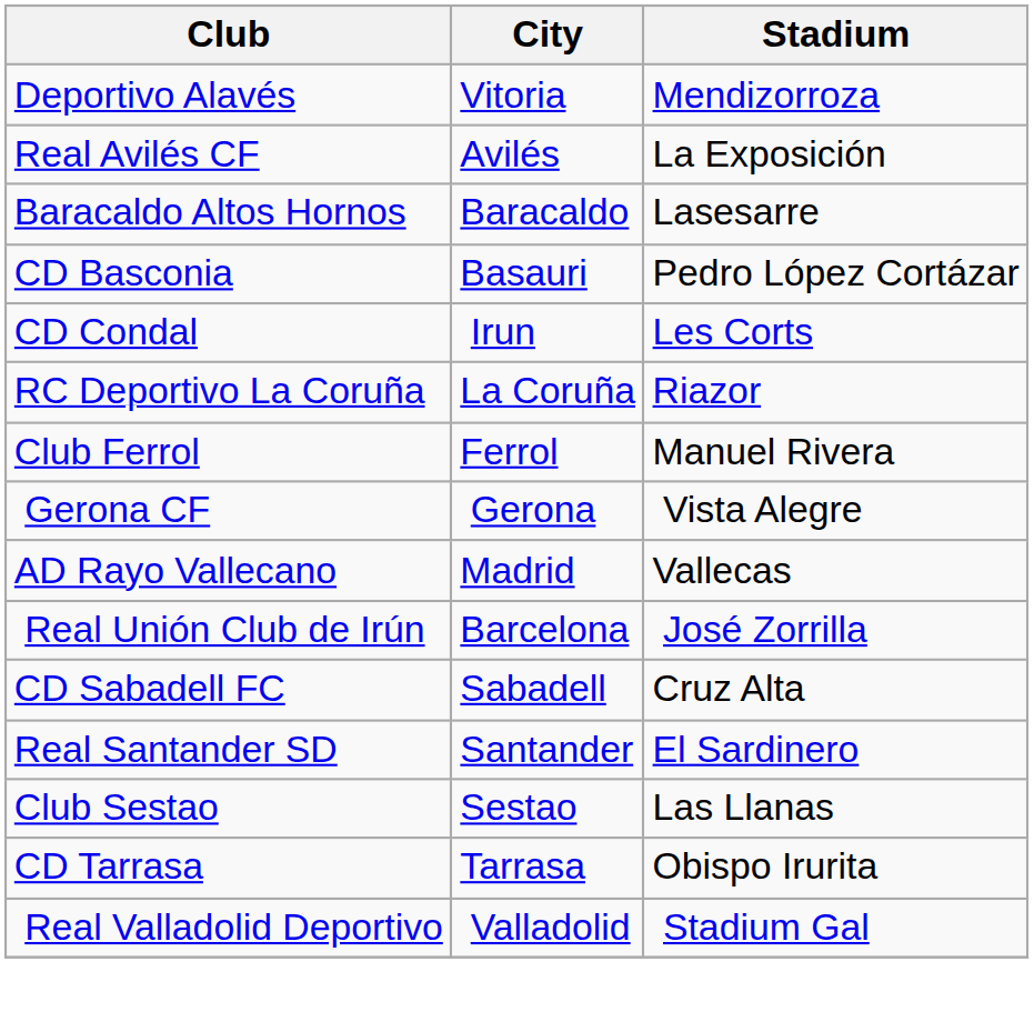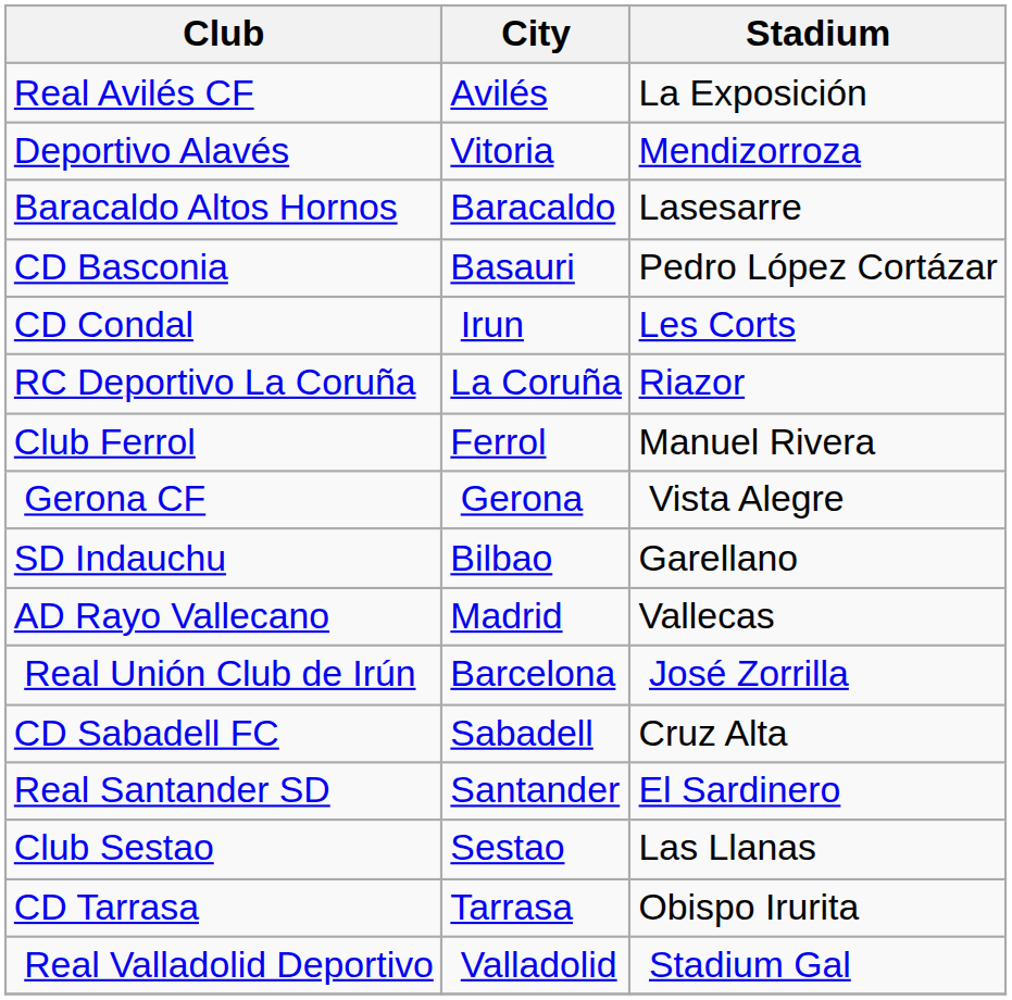 <table class="wikitable sortable" style="text-align: left;">
 <tr>
 <th>Club</th>
 <th>City</th>
 <th>Stadium</th>
 </tr>
 <tr>
+<td><a href='#'>Real Avilés CF</a></td>
+<td><a href='#'>Avilés</a></td>
+<td>La Exposición</td>
+</tr>
+<tr>
 <td><a href='#'>Deportivo Alavés</a></td>
 <td><a href='#'>Vitoria</a></td>
 <td><a href='#'>Mendizorroza</a></td>
-</tr>
-<tr>
-<td><a href='#'>Real Avilés CF</a></td>
-<td><a href='#'>Avilés</a></td>
-<td>La Exposición</td>
 </tr>
 <tr>
 <td><a href='#'>Baracaldo Altos Hornos</a></td>
 <td><a href='#'>Baracaldo</a></td>
 <td>Lasesarre</td>
 </tr>
 <tr>
 <td><a href='#'>CD Basconia</a></td>
 <td><a href='#'>Basauri</a></td>
 <td>Pedro López Cortázar</td>
 </tr>
 <tr>
 <td><a href='#'>CD Condal</a></td>
 <td> <a href='#'>Irun</a></td>
 <td><a href='#'>Les Corts</a></td>
 </tr>
 <tr>
 <td><a href='#'>RC Deportivo La Coruña</a></td>
 <td><a href='#'>La Coruña</a></td>
 <td><a href='#'>Riazor</a></td>
 </tr>
 <tr>
 <td><a href='#'>Club Ferrol</a></td>
 <td><a href='#'>Ferrol</a></td>
 <td>Manuel Rivera</td>
 </tr>
 <tr>
 <td> <a href='#'>Gerona CF</a></td>
 <td> <a href='#'>Gerona</a></td>
 <td> Vista Alegre</td>
+</tr>
+<tr>
+<td><a href='#'>SD Indauchu</a></td>
+<td><a href='#'>Bilbao</a></td>
+<td>Garellano</td>
 </tr>
 <tr>
 <td><a href='#'>AD Rayo Vallecano</a></td>
 <td><a href='#'>Madrid</a></td>
 <td>Vallecas</td>
 </tr>
 <tr>
 <td> <a href='#'>Real Unión Club de Irún</a></td>
 <td><a href='#'>Barcelona</a></td>
 <td> <a href='#'>José Zorrilla</a></td>
 </tr>
 <tr>
 <td><a href='#'>CD Sabadell FC</a></td>
 <td><a href='#'>Sabadell</a></td>
 <td>Cruz Alta</td>
 </tr>
 <tr>
 <td><a href='#'>Real Santander SD</a></td>
 <td><a href='#'>Santander</a></td>
 <td><a href='#'>El Sardinero</a></td>
 </tr>
 <tr>
 <td><a href='#'>Club Sestao</a></td>
 <td><a href='#'>Sestao</a></td>
 <td>Las Llanas</td>
 </tr>
 <tr>
 <td><a href='#'>CD Tarrasa</a></td>
 <td><a href='#'>Tarrasa</a></td>
 <td>Obispo Irurita</td>
 </tr>
 <tr>
 <td> <a href='#'>Real Valladolid Deportivo</a></td>
 <td> <a href='#'>Valladolid</a></td>
 <td> <a href='#'>Stadium Gal</a></td>
 </tr>
 <tr>
 </tr>
 </table>
